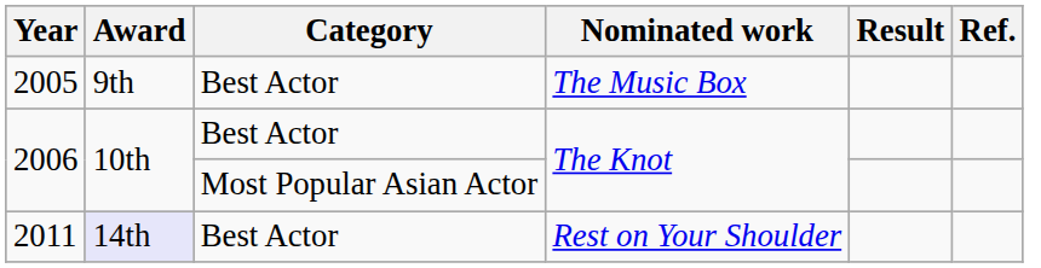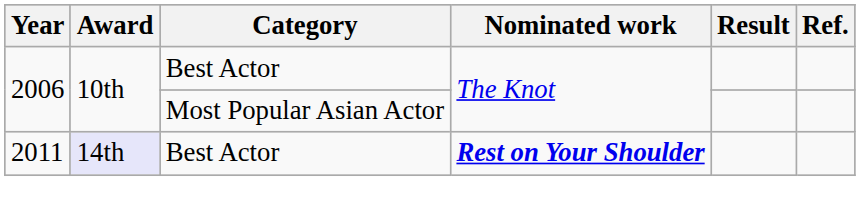 <table class="wikitable">
 <tr>
 <th>Year</th>
 <th>Award</th>
 <th>Category</th>
 <th>Nominated work</th>
 <th>Result</th>
 <th>Ref.</th>
-</tr>
-<tr>
-<td>2005</td>
-<td>9th</td>
-<td>Best Actor</td>
-<td><em><a href='#'>The Music Box</a></em></td>
-<td></td>
-<td></td>
 </tr>
 <tr>
 <td rowspan=2>2006</td>
 <td rowspan=2>10th</td>
 <td>Best Actor</td>
 <td rowspan=2><em><a href='#'>The Knot</a></em></td>
 <td></td>
 <td></td>
 </tr>
 <tr>
 <td>Most Popular Asian Actor</td>
 <td></td>
 <td></td>
 </tr>
 <tr>
 <td>2011</td>
 <td style="background: lavender;">14th</td>
 <td>Best Actor</td>
-<td><em><a href='#'>Rest on Your Shoulder</a></em></td>
+<td><strong><em><a href='#'>Rest on Your Shoulder</a></em></strong></td>
 <td></td>
 <td></td>
 </tr>
 </table>
